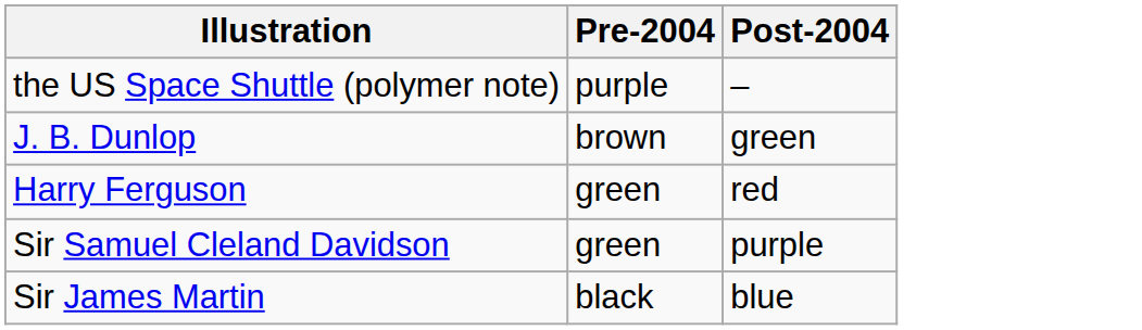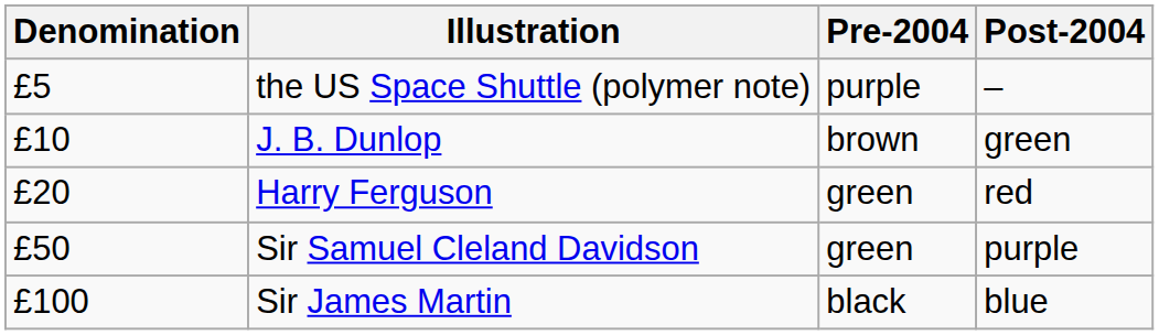 <table class="wikitable">
 <tr>
+<th>Denomination</th>
 <th>Illustration</th>
 <th>Pre-2004</th>
 <th>Post-2004</th>
 </tr>
 <tr>
+<td>£5</td>
 <td>the US <a href='#'>Space Shuttle</a> (polymer note)</td>
 <td>purple</td>
 <td>–</td>
 </tr>
 <tr>
+<td>£10</td>
 <td><a href='#'>J. B. Dunlop</a></td>
 <td>brown</td>
 <td>green</td>
 </tr>
 <tr>
+<td>£20</td>
 <td><a href='#'>Harry Ferguson</a></td>
 <td>green</td>
 <td>red</td>
 </tr>
 <tr>
+<td>£50</td>
 <td>Sir <a href='#'>Samuel Cleland Davidson</a></td>
 <td>green</td>
 <td>purple</td>
 </tr>
 <tr>
+<td>£100</td>
 <td>Sir <a href='#'>James Martin</a></td>
 <td>black</td>
 <td>blue</td>
 </tr>
 </table>
